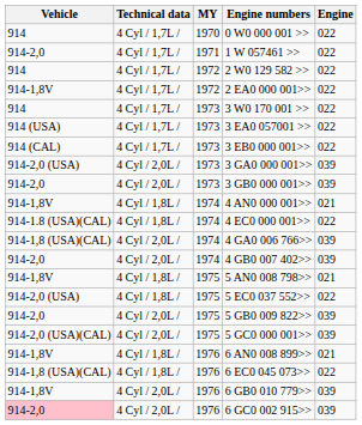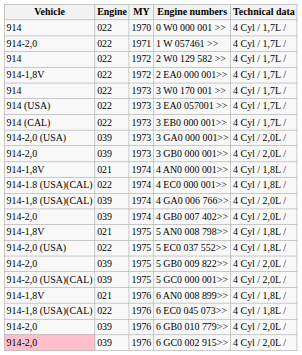 <table class="wikitable">
 <tr>
 <th>Vehicle</th>
-<th>Technical data</th>
+<th>Engine</th>
 <th>MY</th>
 <th>Engine numbers</th>
-<th>Engine</th>
+<th>Technical data</th>
 </tr>
 <tr>
 <td>914</td>
-<td>4 Cyl / 1,7L / </td>
+<td>022</td>
 <td>1970</td>
 <td>0 W0 000 001 >></td>
-<td>022</td>
+<td>4 Cyl / 1,7L / </td>
 </tr>
 <tr>
 <td>914-2,0</td>
-<td>4 Cyl / 1,7L / </td>
+<td>022</td>
 <td>1971</td>
 <td>1 W 057461 >></td>
-<td>022</td>
+<td>4 Cyl / 1,7L / </td>
 </tr>
 <tr>
 <td>914</td>
-<td>4 Cyl / 1,7L / </td>
+<td>022</td>
 <td>1972</td>
 <td>2 W0 129 582 >></td>
-<td>022</td>
+<td>4 Cyl / 1,7L / </td>
 </tr>
 <tr>
 <td>914-1,8V</td>
-<td>4 Cyl / 1,7L / </td>
+<td>022</td>
 <td>1972</td>
 <td>2 EA0 000 001>></td>
-<td>022</td>
+<td>4 Cyl / 1,7L / </td>
 </tr>
 <tr>
 <td>914</td>
-<td>4 Cyl / 1,7L / </td>
+<td>022</td>
 <td>1973</td>
 <td>3 W0 170 001 >></td>
-<td>022</td>
+<td>4 Cyl / 1,7L / </td>
 </tr>
 <tr>
 <td>914 (USA)</td>
-<td>4 Cyl / 1,7L / </td>
+<td>022</td>
 <td>1973</td>
 <td>3 EA0 057001 >></td>
-<td>022</td>
+<td>4 Cyl / 1,7L / </td>
 </tr>
 <tr>
 <td>914 (CAL)</td>
-<td>4 Cyl / 1,7L / </td>
+<td>022</td>
 <td>1973</td>
 <td>3 EB0 000 001>></td>
-<td>022</td>
+<td>4 Cyl / 1,7L / </td>
 </tr>
 <tr>
 <td>914-2,0 (USA)</td>
-<td>4 Cyl / 2,0L / </td>
+<td>039</td>
 <td>1973</td>
 <td>3 GA0 000 001>></td>
-<td>039</td>
+<td>4 Cyl / 2,0L / </td>
 </tr>
 <tr>
 <td>914-2,0</td>
-<td>4 Cyl / 2,0L / </td>
+<td>039</td>
 <td>1973</td>
 <td>3 GB0 000 001>></td>
-<td>039</td>
+<td>4 Cyl / 2,0L / </td>
 </tr>
 <tr>
 <td>914-1,8V</td>
-<td>4 Cyl / 1,8L / </td>
+<td>021</td>
 <td>1974</td>
 <td>4 AN0 000 001>></td>
-<td>021</td>
+<td>4 Cyl / 1,8L / </td>
 </tr>
 <tr>
 <td>914-1.8 (USA)(CAL)</td>
-<td>4 Cyl / 1,8L / </td>
+<td>022</td>
 <td>1974</td>
 <td>4 EC0 000 001>></td>
-<td>022</td>
+<td>4 Cyl / 1,8L / </td>
 </tr>
 <tr>
 <td>914-1,8 (USA)(CAL)</td>
-<td>4 Cyl / 2,0L / </td>
+<td>039</td>
 <td>1974</td>
 <td>4 GA0 006 766>></td>
-<td>039</td>
+<td>4 Cyl / 2,0L / </td>
 </tr>
 <tr>
 <td>914-2,0</td>
-<td>4 Cyl / 2,0L / </td>
+<td>039</td>
 <td>1974</td>
 <td>4 GB0 007 402>></td>
-<td>039</td>
+<td>4 Cyl / 2,0L / </td>
 </tr>
 <tr>
 <td>914-1,8V</td>
-<td>4 Cyl / 1,8L / </td>
+<td>021</td>
 <td>1975</td>
 <td>5 AN0 008 798>></td>
-<td>021</td>
+<td>4 Cyl / 1,8L / </td>
 </tr>
 <tr>
 <td>914-2,0 (USA)</td>
-<td>4 Cyl / 1,8L / </td>
+<td>022</td>
 <td>1975</td>
 <td>5 EC0 037 552>></td>
-<td>022</td>
+<td>4 Cyl / 1,8L / </td>
 </tr>
 <tr>
 <td>914-2,0</td>
-<td>4 Cyl / 2,0L / </td>
+<td>039</td>
 <td>1975</td>
 <td>5 GB0 009 822>></td>
-<td>039</td>
+<td>4 Cyl / 2,0L / </td>
 </tr>
 <tr>
 <td>914-2,0 (USA)(CAL)</td>
-<td>4 Cyl / 2,0L / </td>
+<td>039</td>
 <td>1975</td>
 <td>5 GC0 000 001>></td>
-<td>039</td>
+<td>4 Cyl / 2,0L / </td>
 </tr>
 <tr>
 <td>914-1,8V</td>
-<td>4 Cyl / 1,8L / </td>
+<td>021</td>
 <td>1976</td>
 <td>6 AN0 008 899>></td>
-<td>021</td>
+<td>4 Cyl / 1,8L / </td>
 </tr>
 <tr>
 <td>914-1,8 (USA)(CAL)</td>
-<td>4 Cyl / 1,8L / </td>
+<td>022</td>
 <td>1976</td>
 <td>6 EC0 045 073>></td>
-<td>022</td>
+<td>4 Cyl / 1,8L / </td>
 </tr>
 <tr>
-<td>914-1,8V</td>
-<td>4 Cyl / 2,0L / </td>
+<td>914-2,0</td>
+<td>039</td>
 <td>1976</td>
 <td>6 GB0 010 779>></td>
-<td>039</td>
+<td>4 Cyl / 2,0L / </td>
 </tr>
 <tr>
 <td style="background: pink;">914-2,0</td>
-<td>4 Cyl / 2,0L / </td>
+<td>039</td>
 <td>1976</td>
 <td>6 GC0 002 915>></td>
-<td>039</td>
+<td>4 Cyl / 2,0L / </td>
 </tr>
 </table>
